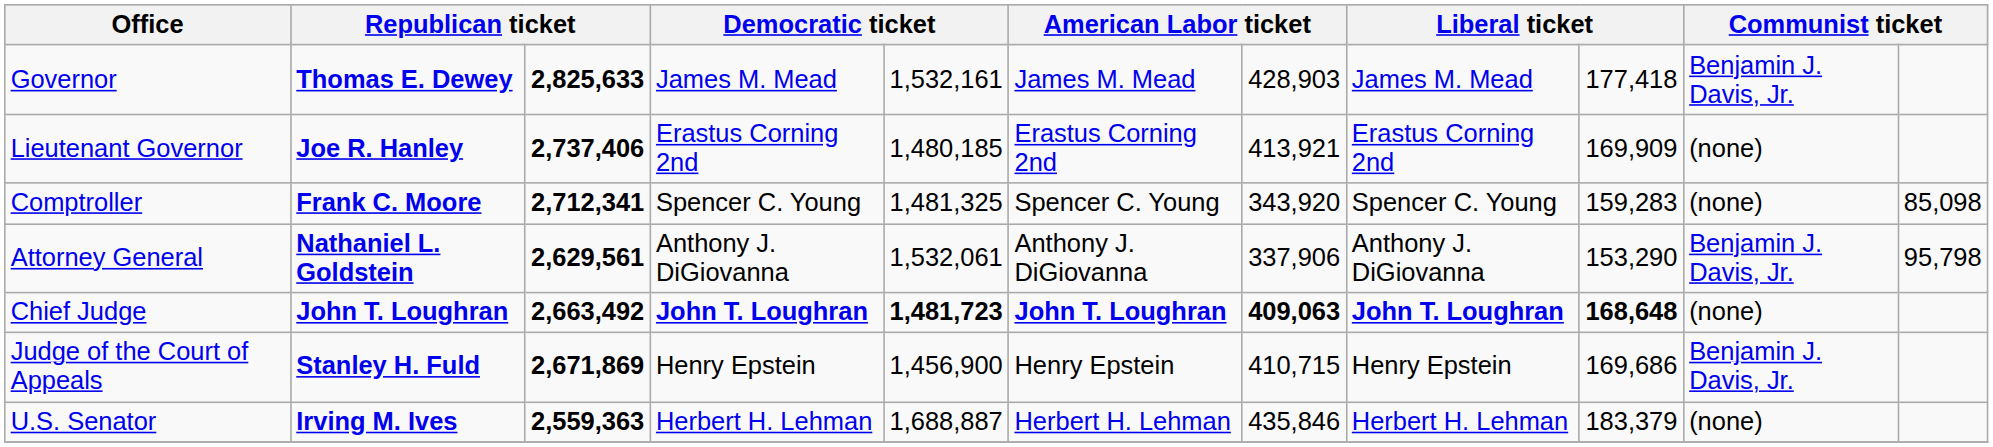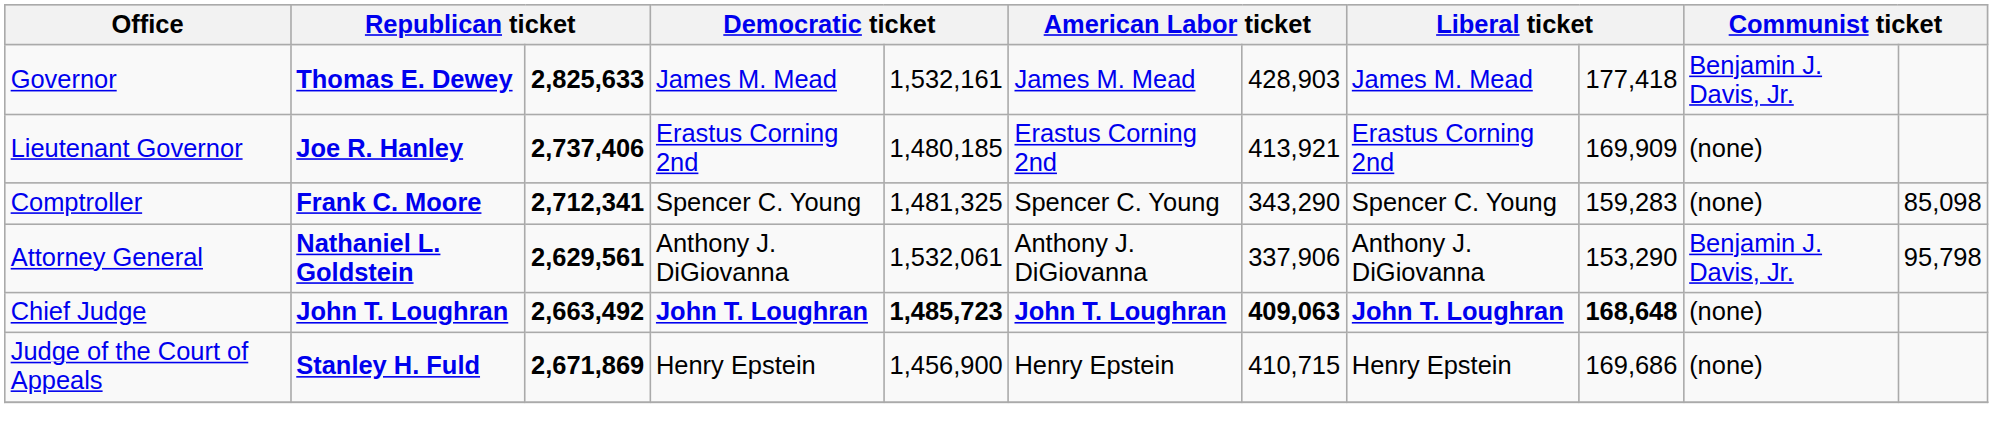 <table class=wikitable>
 <tr bgcolor=lightgrey>
 <th>Office</th>
 <th colspan="2" ><a href='#'>Republican</a> ticket</th>
 <th colspan="2" ><a href='#'>Democratic</a> ticket</th>
 <th colspan="2" ><a href='#'>American Labor</a> ticket</th>
 <th colspan="2" ><a href='#'>Liberal</a> ticket</th>
 <th colspan="2" ><a href='#'>Communist</a> ticket</th>
 </tr>
 <tr>
 <td><a href='#'>Governor</a></td>
 <td><strong><a href='#'>Thomas E. Dewey</a></strong></td>
 <td align="right"><strong>2,825,633</strong></td>
 <td><a href='#'>James M. Mead</a></td>
 <td align="right">1,532,161</td>
 <td><a href='#'>James M. Mead</a></td>
 <td align="right">428,903</td>
 <td><a href='#'>James M. Mead</a></td>
 <td align="right">177,418</td>
 <td><a href='#'>Benjamin J. Davis, Jr.</a></td>
 <td align="right"></td>
 </tr>
 <tr>
 <td><a href='#'>Lieutenant Governor</a></td>
 <td><strong><a href='#'>Joe R. Hanley</a></strong></td>
 <td align="right"><strong>2,737,406</strong></td>
 <td><a href='#'>Erastus Corning 2nd</a></td>
 <td align="right">1,480,185</td>
 <td><a href='#'>Erastus Corning 2nd</a></td>
 <td align="right">413,921</td>
 <td><a href='#'>Erastus Corning 2nd</a></td>
 <td align="right">169,909</td>
 <td>(none)</td>
 <td align="right"></td>
 </tr>
 <tr>
 <td><a href='#'>Comptroller</a></td>
 <td><strong><a href='#'>Frank C. Moore</a></strong></td>
 <td align="right"><strong>2,712,341</strong></td>
 <td>Spencer C. Young</td>
 <td align="right">1,481,325</td>
 <td>Spencer C. Young</td>
-<td align="right">343,920</td>
+<td align="right">343,290</td>
 <td>Spencer C. Young</td>
 <td align="right">159,283</td>
 <td>(none)</td>
 <td align="right">85,098</td>
 </tr>
 <tr>
 <td><a href='#'>Attorney General</a></td>
 <td><strong><a href='#'>Nathaniel L. Goldstein</a></strong></td>
 <td align="right"><strong>2,629,561</strong></td>
 <td>Anthony J. DiGiovanna</td>
 <td align="right">1,532,061</td>
 <td>Anthony J. DiGiovanna</td>
 <td align="right">337,906</td>
 <td>Anthony J. DiGiovanna</td>
 <td align="right">153,290</td>
 <td><a href='#'>Benjamin J. Davis, Jr.</a></td>
 <td align="right">95,798</td>
 </tr>
 <tr>
 <td><a href='#'>Chief Judge</a></td>
 <td><strong><a href='#'>John T. Loughran</a></strong></td>
 <td align="right"><strong>2,663,492</strong></td>
 <td><strong><a href='#'>John T. Loughran</a></strong></td>
-<td align="right"><strong>1,481,723</strong></td>
+<td align="right"><strong>1,485,723</strong></td>
 <td><strong><a href='#'>John T. Loughran</a></strong></td>
 <td align="right"><strong>409,063</strong></td>
 <td><strong><a href='#'>John T. Loughran</a></strong></td>
 <td align="right"><strong>168,648</strong></td>
 <td>(none)</td>
 <td align="right"></td>
 </tr>
 <tr>
 <td><a href='#'>Judge of the Court of Appeals</a></td>
 <td><strong><a href='#'>Stanley H. Fuld</a></strong></td>
 <td align="right"><strong>2,671,869</strong></td>
 <td>Henry Epstein</td>
 <td align="right">1,456,900</td>
 <td>Henry Epstein</td>
 <td align="right">410,715</td>
 <td>Henry Epstein</td>
 <td align="right">169,686</td>
-<td><a href='#'>Benjamin J. Davis, Jr.</a></td>
-<td align="right"></td>
-</tr>
-<tr>
-<td><a href='#'>U.S. Senator</a></td>
-<td><strong><a href='#'>Irving M. Ives</a></strong></td>
-<td align="right"><strong>2,559,363</strong></td>
-<td><a href='#'>Herbert H. Lehman</a></td>
-<td align="right">1,688,887</td>
-<td><a href='#'>Herbert H. Lehman</a></td>
-<td align="right">435,846</td>
-<td><a href='#'>Herbert H. Lehman</a></td>
-<td align="right">183,379</td>
 <td>(none)</td>
 <td align="right"></td>
 </tr>
 <tr>
 </tr>
 </table>
